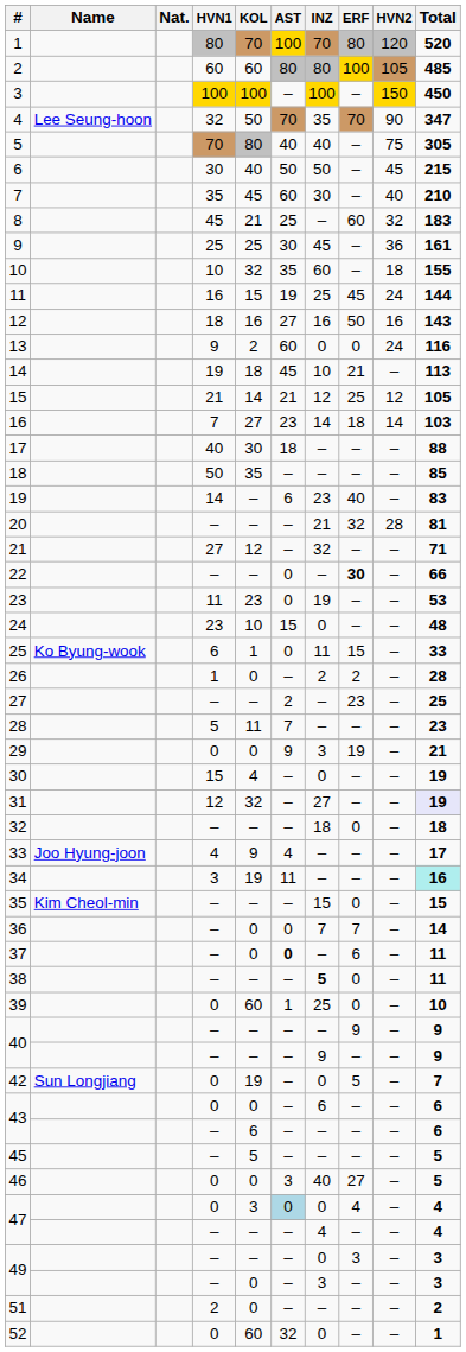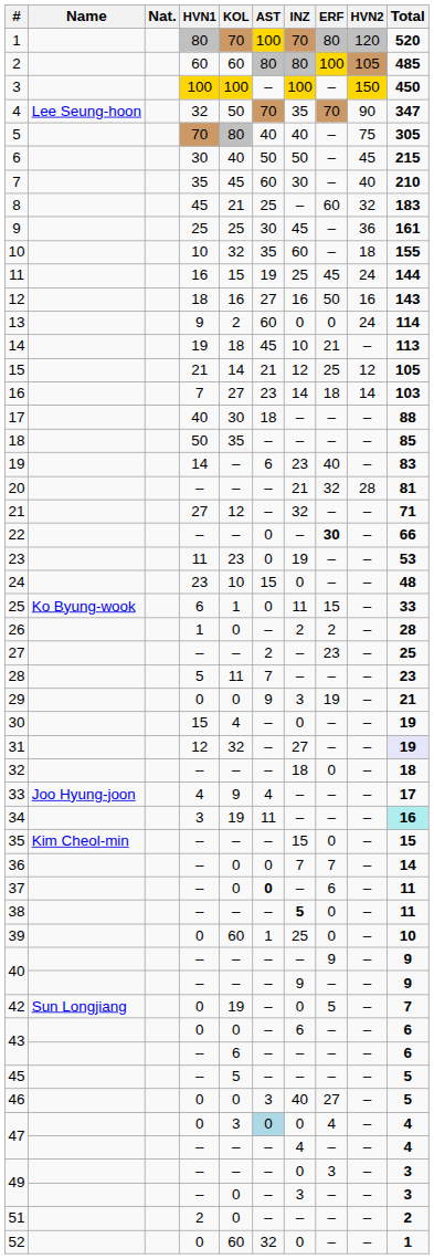 <table class="wikitable sortable" style="text-align:center;">
 <tr>
 <th>#</th>
 <th>Name</th>
 <th>Nat.</th>
 <th><small>HVN1</small></th>
 <th><small>KOL</small></th>
 <th><small>AST</small></th>
 <th><small>INZ</small></th>
 <th><small>ERF</small></th>
 <th><small>HVN2</small></th>
 <th>Total</th>
 </tr>
 <tr>
 <td>1</td>
 <td align=left></td>
 <td></td>
 <td bgcolor="silver">80</td>
 <td bgcolor=CC9966>70</td>
 <td bgcolor="gold">100</td>
 <td bgcolor=CC9966>70</td>
 <td bgcolor="silver">80</td>
 <td bgcolor="silver">120</td>
 <td><strong>520</strong></td>
 </tr>
 <tr>
 <td>2</td>
 <td align=left></td>
 <td></td>
 <td>60</td>
 <td>60</td>
 <td bgcolor="silver">80</td>
 <td bgcolor="silver">80</td>
 <td bgcolor="gold">100</td>
 <td bgcolor=CC9966>105</td>
 <td><strong>485</strong></td>
 </tr>
 <tr>
 <td>3</td>
 <td align=left></td>
 <td></td>
 <td bgcolor="gold">100</td>
 <td bgcolor="gold">100</td>
 <td>–</td>
 <td bgcolor="gold">100</td>
 <td>–</td>
 <td bgcolor="gold">150</td>
 <td><strong>450</strong></td>
 </tr>
 <tr>
 <td>4</td>
 <td align=left><a href='#'>Lee Seung-hoon</a></td>
 <td></td>
 <td>32</td>
 <td>50</td>
 <td bgcolor=CC9966>70</td>
 <td>35</td>
 <td bgcolor=CC9966>70</td>
 <td>90</td>
 <td><strong>347</strong></td>
 </tr>
 <tr>
 <td>5</td>
 <td align=left></td>
 <td></td>
 <td bgcolor=CC9966>70</td>
 <td bgcolor="silver">80</td>
 <td>40</td>
 <td>40</td>
 <td>–</td>
 <td>75</td>
 <td><strong>305</strong></td>
 </tr>
 <tr>
 <td>6</td>
 <td align=left></td>
 <td></td>
 <td>30</td>
 <td>40</td>
 <td>50</td>
 <td>50</td>
 <td>–</td>
 <td>45</td>
 <td><strong>215</strong></td>
 </tr>
 <tr>
 <td>7</td>
 <td align=left></td>
 <td></td>
 <td>35</td>
 <td>45</td>
 <td>60</td>
 <td>30</td>
 <td>–</td>
 <td>40</td>
 <td><strong>210</strong></td>
 </tr>
 <tr>
 <td>8</td>
 <td align=left></td>
 <td></td>
 <td>45</td>
 <td>21</td>
 <td>25</td>
 <td>–</td>
 <td>60</td>
 <td>32</td>
 <td><strong>183</strong></td>
 </tr>
 <tr>
 <td>9</td>
 <td align=left></td>
 <td></td>
 <td>25</td>
 <td>25</td>
 <td>30</td>
 <td>45</td>
 <td>–</td>
 <td>36</td>
 <td><strong>161</strong></td>
 </tr>
 <tr>
 <td>10</td>
 <td align=left></td>
 <td></td>
 <td>10</td>
 <td>32</td>
 <td>35</td>
 <td>60</td>
 <td>–</td>
 <td>18</td>
 <td><strong>155</strong></td>
 </tr>
 <tr>
 <td>11</td>
 <td align=left></td>
 <td></td>
 <td>16</td>
 <td>15</td>
 <td>19</td>
 <td>25</td>
 <td>45</td>
 <td>24</td>
 <td><strong>144</strong></td>
 </tr>
 <tr>
 <td>12</td>
 <td align=left></td>
 <td></td>
 <td>18</td>
 <td>16</td>
 <td>27</td>
 <td>16</td>
 <td>50</td>
 <td>16</td>
 <td><strong>143</strong></td>
 </tr>
 <tr>
 <td>13</td>
 <td align=left></td>
 <td></td>
 <td>9</td>
 <td>2</td>
 <td>60</td>
 <td>0</td>
 <td>0</td>
 <td>24</td>
-<td><strong>116</strong></td>
+<td><strong>114</strong></td>
 </tr>
 <tr>
 <td>14</td>
 <td align=left></td>
 <td></td>
 <td>19</td>
 <td>18</td>
 <td>45</td>
 <td>10</td>
 <td>21</td>
 <td>–</td>
 <td><strong>113</strong></td>
 </tr>
 <tr>
 <td>15</td>
 <td align=left></td>
 <td></td>
 <td>21</td>
 <td>14</td>
 <td>21</td>
 <td>12</td>
 <td>25</td>
 <td>12</td>
 <td><strong>105</strong></td>
 </tr>
 <tr>
 <td>16</td>
 <td align=left></td>
 <td></td>
 <td>7</td>
 <td>27</td>
 <td>23</td>
 <td>14</td>
 <td>18</td>
 <td>14</td>
 <td><strong>103</strong></td>
 </tr>
 <tr>
 <td>17</td>
 <td align=left></td>
 <td></td>
 <td>40</td>
 <td>30</td>
 <td>18</td>
 <td>–</td>
 <td>–</td>
 <td>–</td>
 <td><strong>88</strong></td>
 </tr>
 <tr>
 <td>18</td>
 <td align=left></td>
 <td></td>
 <td>50</td>
 <td>35</td>
 <td>–</td>
 <td>–</td>
 <td>–</td>
 <td>–</td>
 <td><strong>85</strong></td>
 </tr>
 <tr>
 <td>19</td>
 <td align=left></td>
 <td></td>
 <td>14</td>
 <td>–</td>
 <td>6</td>
 <td>23</td>
 <td>40</td>
 <td>–</td>
 <td><strong>83</strong></td>
 </tr>
 <tr>
 <td>20</td>
 <td align=left></td>
 <td></td>
 <td>–</td>
 <td>–</td>
 <td>–</td>
 <td>21</td>
 <td>32</td>
 <td>28</td>
 <td><strong>81</strong></td>
 </tr>
 <tr>
 <td>21</td>
 <td align=left></td>
 <td></td>
 <td>27</td>
 <td>12</td>
 <td>–</td>
 <td>32</td>
 <td>–</td>
 <td>–</td>
 <td><strong>71</strong></td>
 </tr>
 <tr>
 <td>22</td>
 <td align=left></td>
 <td></td>
 <td>–</td>
 <td>–</td>
 <td>0</td>
 <td>–</td>
 <td><strong>30</strong></td>
 <td>–</td>
 <td><strong>66</strong></td>
 </tr>
 <tr>
 <td>23</td>
 <td align=left></td>
 <td></td>
 <td>11</td>
 <td>23</td>
 <td>0</td>
 <td>19</td>
 <td>–</td>
 <td>–</td>
 <td><strong>53</strong></td>
 </tr>
 <tr>
 <td>24</td>
 <td align=left></td>
 <td></td>
 <td>23</td>
 <td>10</td>
 <td>15</td>
 <td>0</td>
 <td>–</td>
 <td>–</td>
 <td><strong>48</strong></td>
 </tr>
 <tr>
 <td>25</td>
 <td align=left><a href='#'>Ko Byung-wook</a></td>
 <td></td>
 <td>6</td>
 <td>1</td>
 <td>0</td>
 <td>11</td>
 <td>15</td>
 <td>–</td>
 <td><strong>33</strong></td>
 </tr>
 <tr>
 <td>26</td>
 <td align=left></td>
 <td></td>
 <td>1</td>
 <td>0</td>
 <td>–</td>
 <td>2</td>
 <td>2</td>
 <td>–</td>
 <td><strong>28</strong></td>
 </tr>
 <tr>
 <td>27</td>
 <td align=left></td>
 <td></td>
 <td>–</td>
 <td>–</td>
 <td>2</td>
 <td>–</td>
 <td>23</td>
 <td>–</td>
 <td><strong>25</strong></td>
 </tr>
 <tr>
 <td>28</td>
 <td align=left></td>
 <td></td>
 <td>5</td>
 <td>11</td>
 <td>7</td>
 <td>–</td>
 <td>–</td>
 <td>–</td>
 <td><strong>23</strong></td>
 </tr>
 <tr>
 <td>29</td>
 <td align=left></td>
 <td></td>
 <td>0</td>
 <td>0</td>
 <td>9</td>
 <td>3</td>
 <td>19</td>
 <td>–</td>
 <td><strong>21</strong></td>
 </tr>
 <tr>
 <td>30</td>
 <td align=left></td>
 <td></td>
 <td>15</td>
 <td>4</td>
 <td>–</td>
 <td>0</td>
 <td>–</td>
 <td>–</td>
 <td><strong>19</strong></td>
 </tr>
 <tr>
 <td>31</td>
 <td align=left></td>
 <td></td>
 <td>12</td>
 <td>32</td>
 <td>–</td>
 <td>27</td>
 <td>–</td>
 <td>–</td>
 <td style="background: lavender;"><strong>19</strong></td>
 </tr>
 <tr>
 <td>32</td>
 <td align=left></td>
 <td></td>
 <td>–</td>
 <td>–</td>
 <td>–</td>
 <td>18</td>
 <td>0</td>
 <td>–</td>
 <td><strong>18</strong></td>
 </tr>
 <tr>
 <td>33</td>
 <td align=left><a href='#'>Joo Hyung-joon</a></td>
 <td></td>
 <td>4</td>
 <td>9</td>
 <td>4</td>
 <td>–</td>
 <td>–</td>
 <td>–</td>
 <td><strong>17</strong></td>
 </tr>
 <tr>
 <td>34</td>
 <td align=left></td>
 <td></td>
 <td>3</td>
 <td>19</td>
 <td>11</td>
 <td>–</td>
 <td>–</td>
 <td>–</td>
 <td style="background: paleturquoise;"><strong>16</strong></td>
 </tr>
 <tr>
 <td>35</td>
 <td align=left><a href='#'>Kim Cheol-min</a></td>
 <td></td>
 <td>–</td>
 <td>–</td>
 <td>–</td>
 <td>15</td>
 <td>0</td>
 <td>–</td>
 <td><strong>15</strong></td>
 </tr>
 <tr>
 <td>36</td>
 <td align=left></td>
 <td></td>
 <td>–</td>
 <td>0</td>
 <td>0</td>
 <td>7</td>
 <td>7</td>
 <td>–</td>
 <td><strong>14</strong></td>
 </tr>
 <tr>
 <td>37</td>
 <td align=left></td>
 <td></td>
 <td>–</td>
 <td>0</td>
 <td><strong>0</strong></td>
 <td>–</td>
 <td>6</td>
 <td>–</td>
 <td><strong>11</strong></td>
 </tr>
 <tr>
 <td>38</td>
 <td align=left></td>
 <td></td>
 <td>–</td>
 <td>–</td>
 <td>–</td>
 <td><strong>5</strong></td>
 <td>0</td>
 <td>–</td>
 <td><strong>11</strong></td>
 </tr>
 <tr>
 <td>39</td>
 <td align=left></td>
 <td></td>
 <td>0</td>
 <td>60</td>
 <td>1</td>
 <td>25</td>
 <td>0</td>
 <td>–</td>
 <td><strong>10</strong></td>
 </tr>
 <tr>
 <td rowspan=2>40</td>
 <td align=left></td>
 <td></td>
 <td>–</td>
 <td>–</td>
 <td>–</td>
 <td>–</td>
 <td>9</td>
 <td>–</td>
 <td><strong>9</strong></td>
 </tr>
 <tr>
 <td align=left></td>
 <td></td>
 <td>–</td>
 <td>–</td>
 <td>–</td>
 <td>9</td>
 <td>–</td>
 <td>–</td>
 <td><strong>9</strong></td>
 </tr>
 <tr>
 <td>42</td>
 <td align=left><a href='#'>Sun Longjiang</a></td>
 <td></td>
 <td>0</td>
 <td>19</td>
 <td>–</td>
 <td>0</td>
 <td>5</td>
 <td>–</td>
 <td><strong>7</strong></td>
 </tr>
 <tr>
 <td rowspan=2>43</td>
 <td align=left></td>
 <td></td>
 <td>0</td>
 <td>0</td>
 <td>–</td>
 <td>6</td>
 <td>–</td>
 <td>–</td>
 <td><strong>6</strong></td>
 </tr>
 <tr>
 <td align=left></td>
 <td></td>
 <td>–</td>
 <td>6</td>
 <td>–</td>
 <td>–</td>
 <td>–</td>
 <td>–</td>
 <td><strong>6</strong></td>
 </tr>
 <tr>
 <td>45</td>
 <td align=left></td>
 <td></td>
 <td>–</td>
 <td>5</td>
 <td>–</td>
 <td>–</td>
 <td>–</td>
 <td>–</td>
 <td><strong>5</strong></td>
 </tr>
 <tr>
 <td>46</td>
 <td align=left></td>
 <td></td>
 <td>0</td>
 <td>0</td>
 <td>3</td>
 <td>40</td>
 <td>27</td>
 <td>–</td>
 <td><strong>5</strong></td>
 </tr>
 <tr>
 <td rowspan=2>47</td>
 <td align=left></td>
 <td></td>
 <td>0</td>
 <td>3</td>
 <td style="background: lightblue;">0</td>
 <td>0</td>
 <td>4</td>
 <td>–</td>
 <td><strong>4</strong></td>
 </tr>
 <tr>
 <td align=left></td>
 <td></td>
 <td>–</td>
 <td>–</td>
 <td>–</td>
 <td>4</td>
 <td>–</td>
 <td>–</td>
 <td><strong>4</strong></td>
 </tr>
 <tr>
 <td rowspan=2>49</td>
 <td align=left></td>
 <td></td>
 <td>–</td>
 <td>–</td>
 <td>–</td>
 <td>0</td>
 <td>3</td>
 <td>–</td>
 <td><strong>3</strong></td>
 </tr>
 <tr>
 <td align=left></td>
 <td></td>
 <td>–</td>
 <td>0</td>
 <td>–</td>
 <td>3</td>
 <td>–</td>
 <td>–</td>
 <td><strong>3</strong></td>
 </tr>
 <tr>
 <td>51</td>
 <td align=left></td>
 <td></td>
 <td>2</td>
 <td>0</td>
 <td>–</td>
 <td>–</td>
 <td>–</td>
 <td>–</td>
 <td><strong>2</strong></td>
 </tr>
 <tr>
 <td>52</td>
 <td align=left></td>
 <td></td>
 <td>0</td>
 <td>60</td>
 <td>32</td>
 <td>0</td>
 <td>–</td>
 <td>–</td>
 <td><strong>1</strong></td>
 </tr>
 </table>
